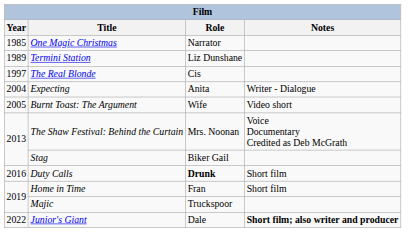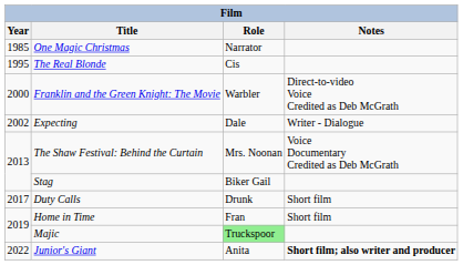 <table class="wikitable sortable">
 <tr>
 <th colspan=4 style="background:#B0C4DE;">Film</th>
 </tr>
 <tr>
 <th>Year</th>
 <th>Title</th>
 <th>Role</th>
 <th class="unsortable">Notes</th>
 </tr>
 <tr>
 <td>1985</td>
 <td><em><a href='#'>One Magic Christmas</a></em></td>
 <td>Narrator</td>
 <td></td>
 </tr>
 <tr>
-<td>1989</td>
-<td><em><a href='#'>Termini Station</a></em></td>
-<td>Liz Dunshane</td>
-<td></td>
-</tr>
-<tr>
-<td>1997</td>
+<td>1995</td>
 <td data-sort-value="Real Blonde, The"><em><a href='#'>The Real Blonde</a></em></td>
 <td>Cis</td>
 <td></td>
 </tr>
 <tr>
-<td>2004</td>
-<td><em>Expecting</em></td>
-<td>Anita</td>
-<td>Writer - Dialogue</td>
+<td>2000</td>
+<td><em><a href='#'>Franklin and the Green Knight: The Movie</a></em></td>
+<td>Warbler</td>
+<td>Direct-to-video<br> Voice<br> Credited as Deb McGrath</td>
 </tr>
 <tr>
-<td>2005</td>
-<td><em>Burnt Toast: The Argument</em></td>
-<td>Wife</td>
-<td>Video short</td>
+<td>2002</td>
+<td><em>Expecting</em></td>
+<td>Dale</td>
+<td>Writer - Dialogue</td>
 </tr>
 <tr>
 <td rowspan=2>2013</td>
 <td data-sort-value="Shaw Festival: Behind the Curtain, The"><em>The Shaw Festival: Behind the Curtain</em></td>
 <td>Mrs. Noonan</td>
 <td>Voice<br> Documentary<br> Credited as Deb McGrath</td>
 </tr>
 <tr>
 <td><em>Stag</em></td>
 <td>Biker Gail</td>
 <td></td>
 </tr>
 <tr>
-<td>2016</td>
+<td>2017</td>
 <td><em>Duty Calls</em></td>
-<td><strong>Drunk</strong></td>
+<td>Drunk</td>
 <td>Short film</td>
 </tr>
 <tr>
 <td rowspan=2>2019</td>
 <td><em>Home in Time</em></td>
 <td>Fran</td>
 <td>Short film</td>
 </tr>
 <tr>
 <td><em>Majic</em></td>
-<td>Truckspoor</td>
+<td style="background: lightgreen;">Truckspoor</td>
 <td></td>
 </tr>
 <tr>
 <td>2022</td>
 <td><em><a href='#'>Junior's Giant</a></em></td>
-<td>Dale</td>
+<td>Anita</td>
 <td><strong>Short film; also writer and producer</strong></td>
 </tr>
 </table>
